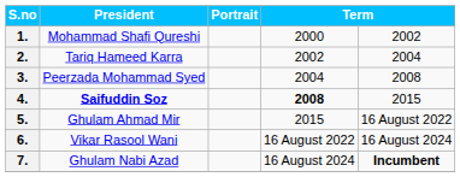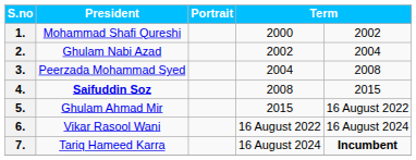 <table class="wikitable sortable" style="text-align:center;">
 <tr>
 <th Style="background-color:#00BFFF; color:white">S.no</th>
 <th Style="background-color:#00BFFF; color:white">President</th>
 <th Style="background-color:#00BFFF; color:white">Portrait</th>
 <th Style="background-color:#00BFFF; color:white" colspan=2>Term</th>
 </tr>
 <tr>
 <th>1.</th>
 <td><a href='#'>Mohammad Shafi Qureshi</a></td>
 <td></td>
 <td>2000</td>
 <td>2002</td>
 </tr>
 <tr>
 <th>2.</th>
-<td><a href='#'>Tariq Hameed Karra</a></td>
+<td><a href='#'>Ghulam Nabi Azad</a></td>
 <td></td>
 <td>2002</td>
 <td>2004</td>
 </tr>
 <tr>
 <th>3.</th>
 <td><a href='#'>Peerzada Mohammad Syed</a></td>
 <td></td>
 <td>2004</td>
 <td>2008</td>
 </tr>
 <tr>
 <th>4.</th>
 <td><strong><a href='#'>Saifuddin Soz</a></strong></td>
 <td></td>
-<td><strong>2008</strong></td>
+<td>2008</td>
 <td>2015</td>
 </tr>
 <tr>
 <th>5.</th>
 <td><a href='#'>Ghulam Ahmad Mir</a></td>
 <td></td>
 <td>2015</td>
 <td>16 August 2022</td>
 </tr>
 <tr>
 <th>6.</th>
 <td><a href='#'>Vikar Rasool Wani</a></td>
 <td></td>
 <td>16 August 2022</td>
 <td>16 August 2024</td>
 </tr>
 <tr>
 <th>7.</th>
-<td><a href='#'>Ghulam Nabi Azad</a></td>
+<td><a href='#'>Tariq Hameed Karra</a></td>
 <td></td>
 <td>16 August 2024</td>
 <td><strong>Incumbent</strong></td>
 </tr>
 <tr>
 </tr>
 </table>
